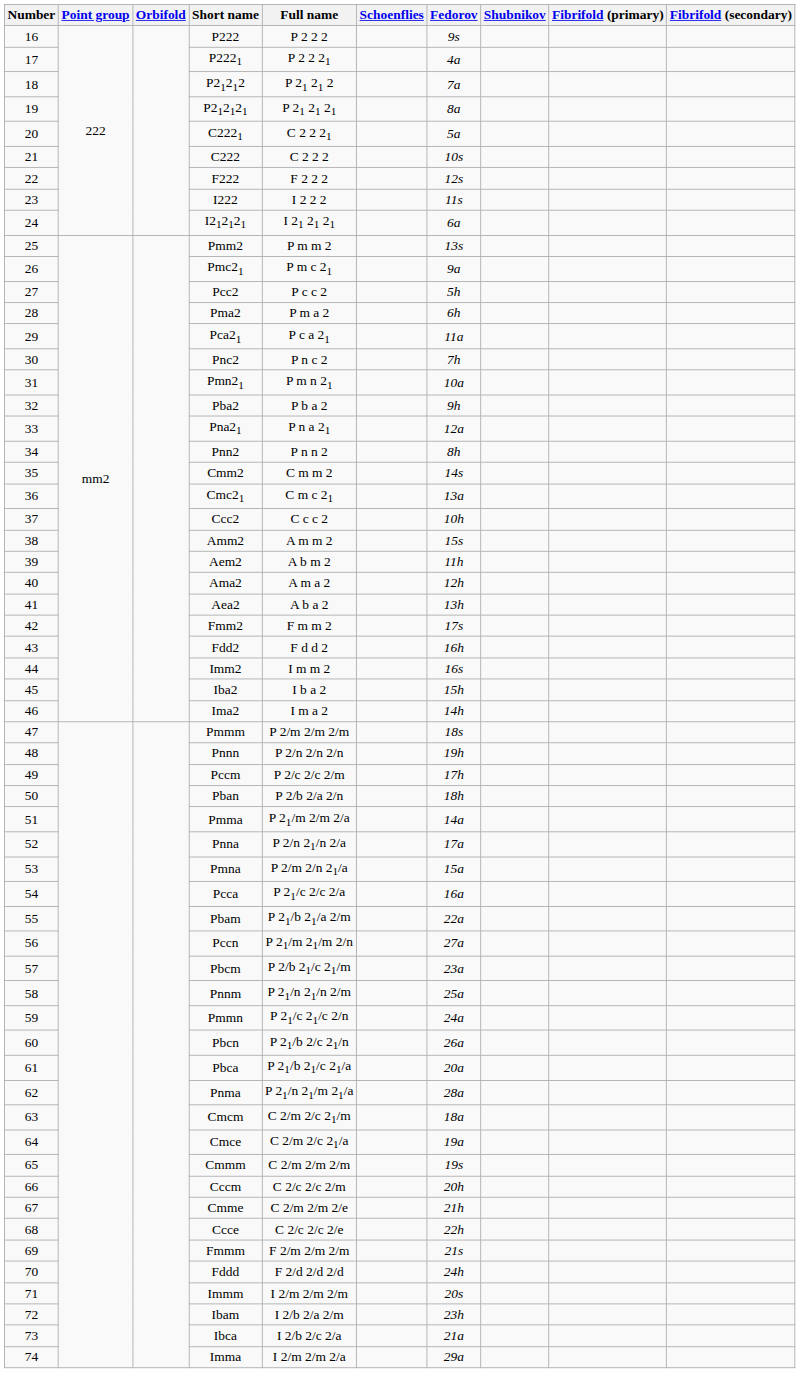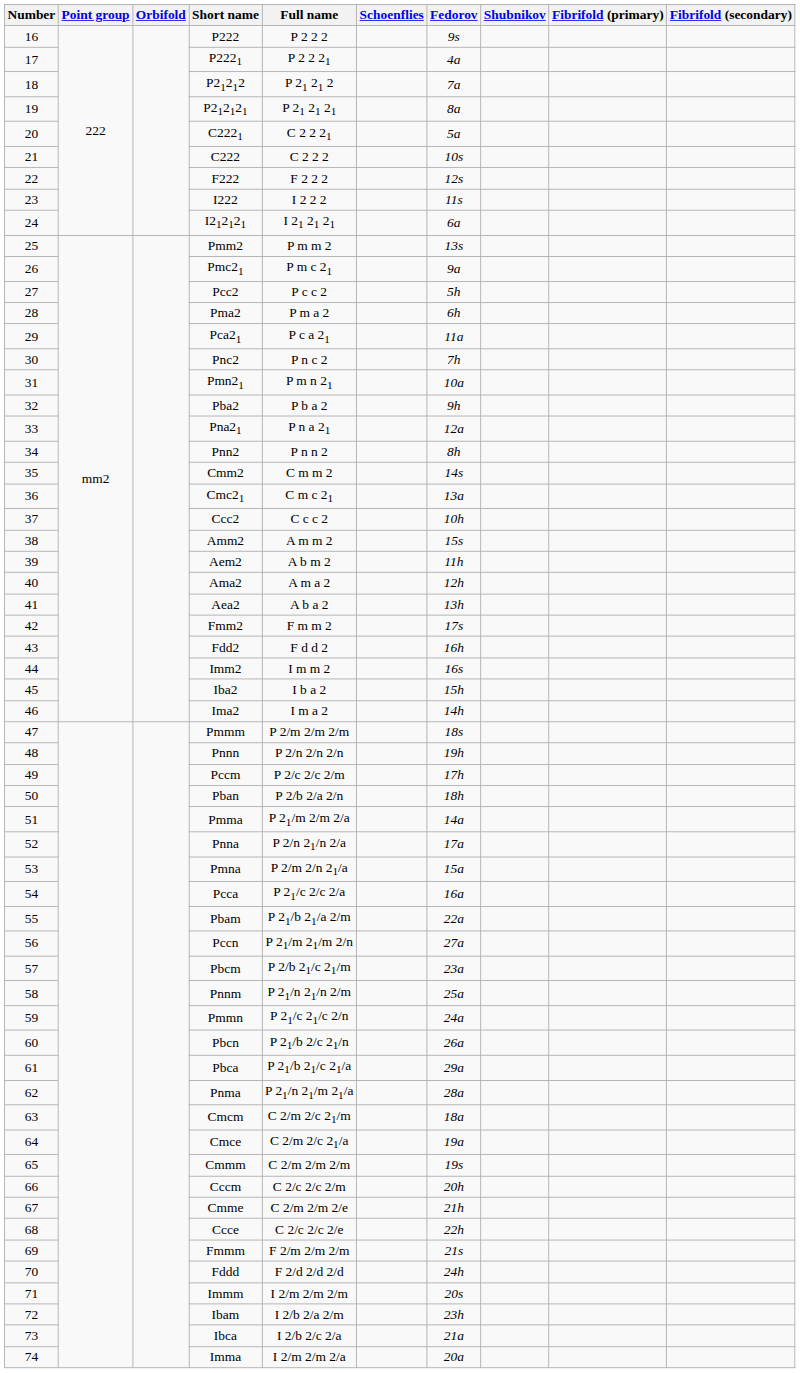 <table class=wikitable>
 <tr>
 <th>Number</th>
 <th><a href='#'>Point group</a></th>
 <th><a href='#'>Orbifold</a></th>
 <th>Short name</th>
 <th>Full name</th>
 <th><a href='#'>Schoenflies</a></th>
 <th><a href='#'>Fedorov</a></th>
 <th><a href='#'>Shubnikov</a></th>
 <th><a href='#'>Fibrifold</a> (primary)</th>
 <th><a href='#'>Fibrifold</a> (secondary)</th>
 </tr>
 <tr align=center>
 <td>16</td>
 <td rowspan=9>222</td>
 <td rowspan=9></td>
 <td>P222</td>
 <td>P 2 2 2</td>
 <td></td>
 <td><em>9s</em></td>
 <td></td>
 <td></td>
 <td></td>
 </tr>
 <tr align=center>
 <td>17</td>
 <td>P222<sub>1</sub></td>
 <td>P 2 2 2<sub>1</sub></td>
 <td></td>
 <td><em>4a</em></td>
 <td></td>
 <td></td>
 <td></td>
 </tr>
 <tr align=center>
 <td>18</td>
 <td>P2<sub>1</sub>2<sub>1</sub>2</td>
 <td>P 2<sub>1</sub> 2<sub>1</sub> 2</td>
 <td></td>
 <td><em>7a</em></td>
 <td> </td>
 <td></td>
 <td></td>
 </tr>
 <tr align=center>
 <td>19</td>
 <td>P2<sub>1</sub>2<sub>1</sub>2<sub>1</sub></td>
 <td>P 2<sub>1</sub> 2<sub>1</sub> 2<sub>1</sub></td>
 <td></td>
 <td><em>8a</em></td>
 <td> </td>
 <td></td>
 <td></td>
 </tr>
 <tr align=center>
 <td>20</td>
 <td>C222<sub>1</sub></td>
 <td>C 2 2 2<sub>1</sub></td>
 <td></td>
 <td><em>5a</em></td>
 <td></td>
 <td></td>
 <td></td>
 </tr>
 <tr align=center>
 <td>21</td>
 <td>C222</td>
 <td>C 2 2 2</td>
 <td></td>
 <td><em>10s</em></td>
 <td></td>
 <td></td>
 <td></td>
 </tr>
 <tr align=center>
 <td>22</td>
 <td>F222</td>
 <td>F 2 2 2</td>
 <td></td>
 <td><em>12s</em></td>
 <td></td>
 <td></td>
 <td></td>
 </tr>
 <tr align=center>
 <td>23</td>
 <td>I222</td>
 <td>I 2 2 2</td>
 <td></td>
 <td><em>11s</em></td>
 <td></td>
 <td></td>
 <td></td>
 </tr>
 <tr align=center>
 <td>24</td>
 <td>I2<sub>1</sub>2<sub>1</sub>2<sub>1</sub></td>
 <td>I 2<sub>1</sub> 2<sub>1</sub> 2<sub>1</sub></td>
 <td></td>
 <td><em>6a</em></td>
 <td></td>
 <td></td>
 <td></td>
 </tr>
 <tr align=center>
 <td>25</td>
 <td rowspan=22>mm2</td>
 <td rowspan=22></td>
 <td>Pmm2</td>
 <td>P m m 2</td>
 <td></td>
 <td><em>13s</em></td>
 <td></td>
 <td></td>
 <td></td>
 </tr>
 <tr align=center>
 <td>26</td>
 <td>Pmc2<sub>1</sub></td>
 <td>P m c 2<sub>1</sub></td>
 <td></td>
 <td><em>9a</em></td>
 <td></td>
 <td></td>
 <td></td>
 </tr>
 <tr align=center>
 <td>27</td>
 <td>Pcc2</td>
 <td>P c c 2</td>
 <td></td>
 <td><em>5h</em></td>
 <td></td>
 <td></td>
 <td></td>
 </tr>
 <tr align=center>
 <td>28</td>
 <td>Pma2</td>
 <td>P m a 2</td>
 <td></td>
 <td><em>6h</em></td>
 <td></td>
 <td></td>
 <td></td>
 </tr>
 <tr align=center>
 <td>29</td>
 <td>Pca2<sub>1</sub></td>
 <td>P c a 2<sub>1</sub></td>
 <td></td>
 <td><em>11a</em></td>
 <td></td>
 <td></td>
 <td></td>
 </tr>
 <tr align=center>
 <td>30</td>
 <td>Pnc2</td>
 <td>P n c 2</td>
 <td></td>
 <td><em>7h</em></td>
 <td></td>
 <td></td>
 <td></td>
 </tr>
 <tr align=center>
 <td>31</td>
 <td>Pmn2<sub>1</sub></td>
 <td>P m n 2<sub>1</sub></td>
 <td></td>
 <td><em>10a</em></td>
 <td></td>
 <td></td>
 <td></td>
 </tr>
 <tr align=center>
 <td>32</td>
 <td>Pba2</td>
 <td>P b a 2</td>
 <td></td>
 <td><em>9h</em></td>
 <td></td>
 <td></td>
 <td></td>
 </tr>
 <tr align=center>
 <td>33</td>
 <td>Pna2<sub>1</sub></td>
 <td>P n a 2<sub>1</sub></td>
 <td></td>
 <td><em>12a</em></td>
 <td></td>
 <td></td>
 <td></td>
 </tr>
 <tr align=center>
 <td>34</td>
 <td>Pnn2</td>
 <td>P n n 2</td>
 <td></td>
 <td><em>8h</em></td>
 <td></td>
 <td></td>
 <td></td>
 </tr>
 <tr align=center>
 <td>35</td>
 <td>Cmm2</td>
 <td>C m m 2</td>
 <td></td>
 <td><em>14s</em></td>
 <td></td>
 <td></td>
 <td></td>
 </tr>
 <tr align=center>
 <td>36</td>
 <td>Cmc2<sub>1</sub></td>
 <td>C m c 2<sub>1</sub></td>
 <td></td>
 <td><em>13a</em></td>
 <td></td>
 <td></td>
 <td></td>
 </tr>
 <tr align=center>
 <td>37</td>
 <td>Ccc2</td>
 <td>C c c 2</td>
 <td></td>
 <td><em>10h</em></td>
 <td></td>
 <td></td>
 <td></td>
 </tr>
 <tr align=center>
 <td>38</td>
 <td>Amm2</td>
 <td>A m m 2</td>
 <td></td>
 <td><em>15s</em></td>
 <td></td>
 <td></td>
 <td></td>
 </tr>
 <tr align=center>
 <td>39</td>
 <td>Aem2</td>
 <td>A b m 2</td>
 <td></td>
 <td><em>11h</em></td>
 <td></td>
 <td></td>
 <td></td>
 </tr>
 <tr align=center>
 <td>40</td>
 <td>Ama2</td>
 <td>A m a 2</td>
 <td></td>
 <td><em>12h</em></td>
 <td></td>
 <td></td>
 <td></td>
 </tr>
 <tr align=center>
 <td>41</td>
 <td>Aea2</td>
 <td>A b a 2</td>
 <td></td>
 <td><em>13h</em></td>
 <td></td>
 <td></td>
 <td></td>
 </tr>
 <tr align=center>
 <td>42</td>
 <td>Fmm2</td>
 <td>F m m 2</td>
 <td></td>
 <td><em>17s</em></td>
 <td></td>
 <td></td>
 <td></td>
 </tr>
 <tr align=center>
 <td>43</td>
 <td>Fdd2</td>
 <td>F d d 2</td>
 <td></td>
 <td><em>16h</em></td>
 <td></td>
 <td></td>
 <td></td>
 </tr>
 <tr align=center>
 <td>44</td>
 <td>Imm2</td>
 <td>I m m 2</td>
 <td></td>
 <td><em>16s</em></td>
 <td></td>
 <td></td>
 <td></td>
 </tr>
 <tr align=center>
 <td>45</td>
 <td>Iba2</td>
 <td>I b a 2</td>
 <td></td>
 <td><em>15h</em></td>
 <td></td>
 <td></td>
 <td></td>
 </tr>
 <tr align=center>
 <td>46</td>
 <td>Ima2</td>
 <td>I m a 2</td>
 <td></td>
 <td><em>14h</em></td>
 <td></td>
 <td></td>
 <td></td>
 </tr>
 <tr align=center>
 <td>47</td>
 <td rowspan=28></td>
 <td rowspan=28></td>
 <td>Pmmm</td>
 <td>P 2/m 2/m 2/m</td>
 <td></td>
 <td><em>18s</em></td>
 <td></td>
 <td></td>
 <td></td>
 </tr>
 <tr align=center>
 <td>48</td>
 <td>Pnnn</td>
 <td>P 2/n 2/n 2/n</td>
 <td></td>
 <td><em>19h</em></td>
 <td></td>
 <td></td>
 <td></td>
 </tr>
 <tr align=center>
 <td>49</td>
 <td>Pccm</td>
 <td>P 2/c 2/c 2/m</td>
 <td></td>
 <td><em>17h</em></td>
 <td></td>
 <td></td>
 <td></td>
 </tr>
 <tr align=center>
 <td>50</td>
 <td>Pban</td>
 <td>P 2/b 2/a 2/n</td>
 <td></td>
 <td><em>18h</em></td>
 <td></td>
 <td></td>
 <td></td>
 </tr>
 <tr align=center>
 <td>51</td>
 <td>Pmma</td>
 <td>P 2<sub>1</sub>/m 2/m 2/a</td>
 <td></td>
 <td><em>14a</em></td>
 <td></td>
 <td></td>
 <td></td>
 </tr>
 <tr align=center>
 <td>52</td>
 <td>Pnna</td>
 <td>P 2/n 2<sub>1</sub>/n 2/a</td>
 <td></td>
 <td><em>17a</em></td>
 <td></td>
 <td></td>
 <td></td>
 </tr>
 <tr align=center>
 <td>53</td>
 <td>Pmna</td>
 <td>P 2/m 2/n 2<sub>1</sub>/a</td>
 <td></td>
 <td><em>15a</em></td>
 <td></td>
 <td></td>
 <td></td>
 </tr>
 <tr align=center>
 <td>54</td>
 <td>Pcca</td>
 <td>P 2<sub>1</sub>/c 2/c 2/a</td>
 <td></td>
 <td><em>16a</em></td>
 <td></td>
 <td></td>
 <td></td>
 </tr>
 <tr align=center>
 <td>55</td>
 <td>Pbam</td>
 <td>P 2<sub>1</sub>/b 2<sub>1</sub>/a 2/m</td>
 <td></td>
 <td><em>22a</em></td>
 <td></td>
 <td></td>
 <td></td>
 </tr>
 <tr align=center>
 <td>56</td>
 <td>Pccn</td>
 <td>P 2<sub>1</sub>/m 2<sub>1</sub>/m 2/n</td>
 <td></td>
 <td><em>27a</em></td>
 <td></td>
 <td></td>
 <td></td>
 </tr>
 <tr align=center>
 <td>57</td>
 <td>Pbcm</td>
 <td>P 2/b 2<sub>1</sub>/c 2<sub>1</sub>/m</td>
 <td></td>
 <td><em>23a</em></td>
 <td></td>
 <td></td>
 <td></td>
 </tr>
 <tr align=center>
 <td>58</td>
 <td>Pnnm</td>
 <td>P 2<sub>1</sub>/n 2<sub>1</sub>/n 2/m</td>
 <td></td>
 <td><em>25a</em></td>
 <td></td>
 <td></td>
 <td></td>
 </tr>
 <tr align=center>
 <td>59</td>
 <td>Pmmn</td>
 <td>P 2<sub>1</sub>/c 2<sub>1</sub>/c 2/n</td>
 <td></td>
 <td><em>24a</em></td>
 <td></td>
 <td></td>
 <td></td>
 </tr>
 <tr align=center>
 <td>60</td>
 <td>Pbcn</td>
 <td>P 2<sub>1</sub>/b 2/c 2<sub>1</sub>/n</td>
 <td></td>
 <td><em>26a</em></td>
 <td></td>
 <td></td>
 <td></td>
 </tr>
 <tr align=center>
 <td>61</td>
 <td>Pbca</td>
 <td>P 2<sub>1</sub>/b 2<sub>1</sub>/c 2<sub>1</sub>/a</td>
 <td></td>
-<td><em>20a</em></td>
+<td><em>29a</em></td>
 <td></td>
 <td></td>
 <td></td>
 </tr>
 <tr align=center>
 <td>62</td>
 <td>Pnma</td>
 <td>P 2<sub>1</sub>/n 2<sub>1</sub>/m 2<sub>1</sub>/a</td>
 <td></td>
 <td><em>28a</em></td>
 <td></td>
 <td></td>
 <td></td>
 </tr>
 <tr align=center>
 <td>63</td>
 <td>Cmcm</td>
 <td>C 2/m 2/c 2<sub>1</sub>/m</td>
 <td></td>
 <td><em>18a</em></td>
 <td></td>
 <td></td>
 <td></td>
 </tr>
 <tr align=center>
 <td>64</td>
 <td>Cmce</td>
 <td>C 2/m 2/c 2<sub>1</sub>/a</td>
 <td></td>
 <td><em>19a</em></td>
 <td></td>
 <td></td>
 <td></td>
 </tr>
 <tr align=center>
 <td>65</td>
 <td>Cmmm</td>
 <td>C 2/m 2/m 2/m</td>
 <td></td>
 <td><em>19s</em></td>
 <td></td>
 <td></td>
 <td></td>
 </tr>
 <tr align=center>
 <td>66</td>
 <td>Cccm</td>
 <td>C 2/c 2/c 2/m</td>
 <td></td>
 <td><em>20h</em></td>
 <td></td>
 <td></td>
 <td></td>
 </tr>
 <tr align=center>
 <td>67</td>
 <td>Cmme</td>
 <td>C 2/m 2/m 2/e</td>
 <td></td>
 <td><em>21h</em></td>
 <td></td>
 <td></td>
 <td></td>
 </tr>
 <tr align=center>
 <td>68</td>
 <td>Ccce</td>
 <td>C 2/c 2/c 2/e</td>
 <td></td>
 <td><em>22h</em></td>
 <td></td>
 <td></td>
 <td></td>
 </tr>
 <tr align=center>
 <td>69</td>
 <td>Fmmm</td>
 <td>F 2/m 2/m 2/m</td>
 <td></td>
 <td><em>21s</em></td>
 <td></td>
 <td></td>
 <td></td>
 </tr>
 <tr align=center>
 <td>70</td>
 <td>Fddd</td>
 <td>F 2/d 2/d 2/d</td>
 <td></td>
 <td><em>24h</em></td>
 <td></td>
 <td></td>
 <td></td>
 </tr>
 <tr align=center>
 <td>71</td>
 <td>Immm</td>
 <td>I 2/m 2/m 2/m</td>
 <td></td>
 <td><em>20s</em></td>
 <td></td>
 <td></td>
 <td></td>
 </tr>
 <tr align=center>
 <td>72</td>
 <td>Ibam</td>
 <td>I 2/b 2/a 2/m</td>
 <td></td>
 <td><em>23h</em></td>
 <td></td>
 <td></td>
 <td></td>
 </tr>
 <tr align=center>
 <td>73</td>
 <td>Ibca</td>
 <td>I 2/b 2/c 2/a</td>
 <td></td>
 <td><em>21a</em></td>
 <td></td>
 <td></td>
 <td></td>
 </tr>
 <tr align=center>
 <td>74</td>
 <td>Imma</td>
 <td>I 2/m 2/m 2/a</td>
 <td></td>
-<td><em>29a</em></td>
+<td><em>20a</em></td>
 <td></td>
 <td></td>
 <td></td>
 </tr>
 </table>
